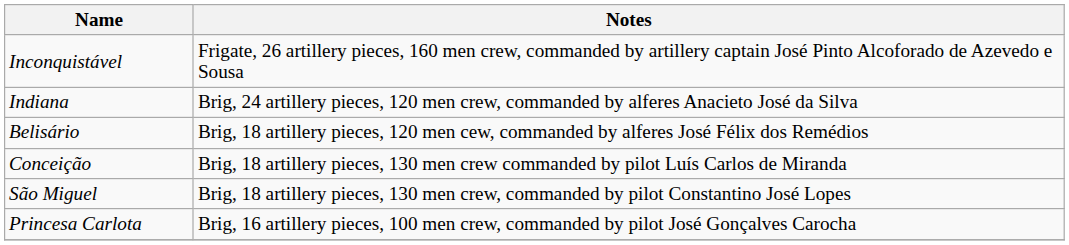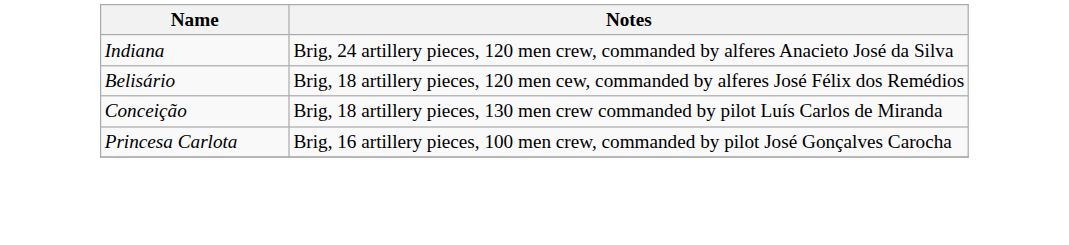 <table class="wikitable" style="margin: 1em auto 1em auto">
 <tr>
 <th width="150">Name</th>
 <th>Notes</th>
-</tr>
-<tr>
-<td align="left"><em>Inconquistável</em></td>
-<td align="left">Frigate, 26 artillery pieces, 160 men crew, commanded by artillery captain José Pinto Alcoforado de Azevedo e Sousa</td>
 </tr>
 <tr>
 <td align="left"><em>Indiana</em></td>
 <td align="left">Brig, 24 artillery pieces, 120 men crew, commanded by alferes Anacieto José da Silva</td>
 </tr>
 <tr>
 <td align="left"><em>Belisário</em></td>
 <td align="left">Brig, 18 artillery pieces, 120 men cew, commanded by alferes José Félix dos Remédios</td>
 </tr>
 <tr>
 <td align="left"><em>Conceição</em></td>
 <td align="left">Brig, 18 artillery pieces, 130 men crew commanded by pilot Luís Carlos de Miranda</td>
 </tr>
 <tr>
-<td align="left"><em>São Miguel</em></td>
-<td align="left">Brig, 18 artillery pieces, 130 men crew, commanded by pilot Constantino José Lopes</td>
-</tr>
-<tr>
 <td align="left"><em>Princesa Carlota</em></td>
 <td align="left">Brig, 16 artillery pieces, 100 men crew, commanded by pilot José Gonçalves Carocha</td>
 </tr>
 <tr>
 </tr>
 </table>
